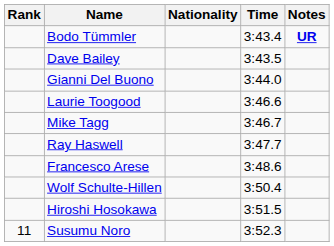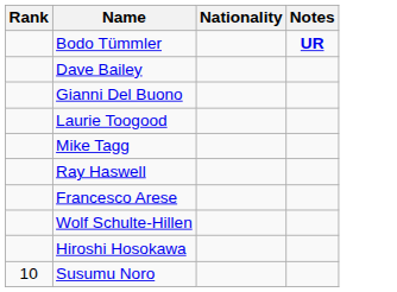 <table class="wikitable sortable" style="text-align:center">
 <tr>
 <th>Rank</th>
 <th>Name</th>
 <th>Nationality</th>
-<th>Time</th>
 <th>Notes</th>
 </tr>
 <tr>
 <td></td>
 <td align=left><a href='#'>Bodo Tümmler</a></td>
 <td align=left></td>
-<td>3:43.4</td>
 <td><strong><a href='#'>UR</a></strong></td>
 </tr>
 <tr>
 <td></td>
 <td align=left><a href='#'>Dave Bailey</a></td>
 <td align=left></td>
-<td>3:43.5</td>
 <td></td>
 </tr>
 <tr>
 <td></td>
 <td align=left><a href='#'>Gianni Del Buono</a></td>
 <td align=left></td>
-<td>3:44.0</td>
 <td></td>
 </tr>
 <tr>
 <td></td>
 <td align=left><a href='#'>Laurie Toogood</a></td>
 <td align=left></td>
-<td>3:46.6</td>
 <td></td>
 </tr>
 <tr>
 <td></td>
 <td align=left><a href='#'>Mike Tagg</a></td>
 <td align=left></td>
-<td>3:46.7</td>
 <td></td>
 </tr>
 <tr>
 <td></td>
 <td align=left><a href='#'>Ray Haswell</a></td>
 <td align=left></td>
-<td>3:47.7</td>
 <td></td>
 </tr>
 <tr>
 <td></td>
 <td align=left><a href='#'>Francesco Arese</a></td>
 <td align=left></td>
-<td>3:48.6</td>
 <td></td>
 </tr>
 <tr>
 <td></td>
 <td align=left><a href='#'>Wolf Schulte-Hillen</a></td>
 <td align=left></td>
-<td>3:50.4</td>
 <td></td>
 </tr>
 <tr>
 <td></td>
 <td align=left><a href='#'>Hiroshi Hosokawa</a></td>
 <td align=left></td>
-<td>3:51.5</td>
 <td></td>
 </tr>
 <tr>
-<td>11</td>
+<td>10</td>
 <td align=left><a href='#'>Susumu Noro</a></td>
 <td align=left></td>
-<td>3:52.3</td>
 <td></td>
 </tr>
 </table>
